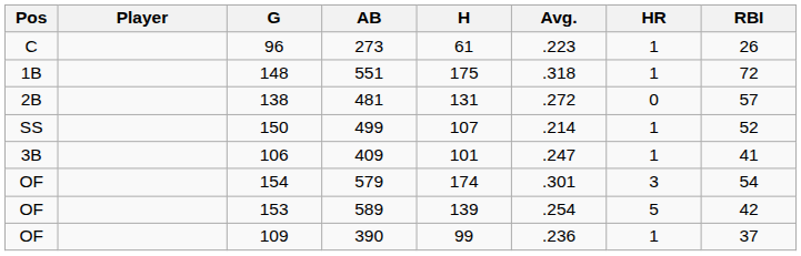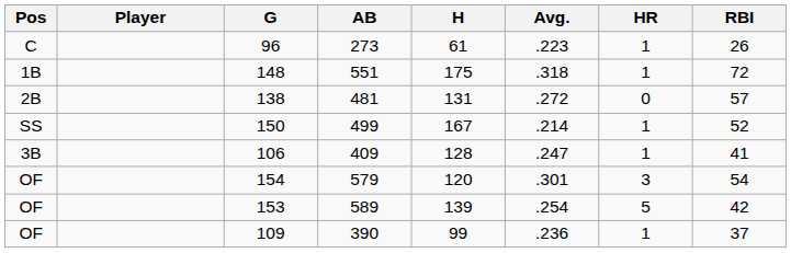 <table class="wikitable sortable">
 <tr>
 <th bgcolor="#DDDDFF" width="5%">Pos</th>
 <th bgcolor="#DDDDFF" width="16%">Player</th>
 <th bgcolor="#DDDDFF" width="9%">G</th>
 <th bgcolor="#DDDDFF" width="9%">AB</th>
 <th bgcolor="#DDDDFF" width="9%">H</th>
 <th bgcolor="#DDDDFF" width="9%">Avg.</th>
 <th bgcolor="#DDDDFF" width="9%">HR</th>
 <th bgcolor="#DDDDFF" width="9%">RBI</th>
 </tr>
 <tr align="center">
 <td>C</td>
 <td></td>
 <td>96</td>
 <td>273</td>
 <td>61</td>
 <td>.223</td>
 <td>1</td>
 <td>26</td>
 </tr>
 <tr align="center">
 <td>1B</td>
 <td></td>
 <td>148</td>
 <td>551</td>
 <td>175</td>
 <td>.318</td>
 <td>1</td>
 <td>72</td>
 </tr>
 <tr align="center">
 <td>2B</td>
 <td></td>
 <td>138</td>
 <td>481</td>
 <td>131</td>
 <td>.272</td>
 <td>0</td>
 <td>57</td>
 </tr>
 <tr align="center">
 <td>SS</td>
 <td></td>
 <td>150</td>
 <td>499</td>
-<td>107</td>
+<td>167</td>
 <td>.214</td>
 <td>1</td>
 <td>52</td>
 </tr>
 <tr align="center">
 <td>3B</td>
 <td></td>
 <td>106</td>
 <td>409</td>
-<td>101</td>
+<td>128</td>
 <td>.247</td>
 <td>1</td>
 <td>41</td>
 </tr>
 <tr align="center">
 <td>OF</td>
 <td></td>
 <td>154</td>
 <td>579</td>
-<td>174</td>
+<td>120</td>
 <td>.301</td>
 <td>3</td>
 <td>54</td>
 </tr>
 <tr align="center">
 <td>OF</td>
 <td></td>
 <td>153</td>
 <td>589</td>
 <td>139</td>
 <td>.254</td>
 <td>5</td>
 <td>42</td>
 </tr>
 <tr align="center">
 <td>OF</td>
 <td></td>
 <td>109</td>
 <td>390</td>
 <td>99</td>
 <td>.236</td>
 <td>1</td>
 <td>37</td>
 </tr>
 </table>
